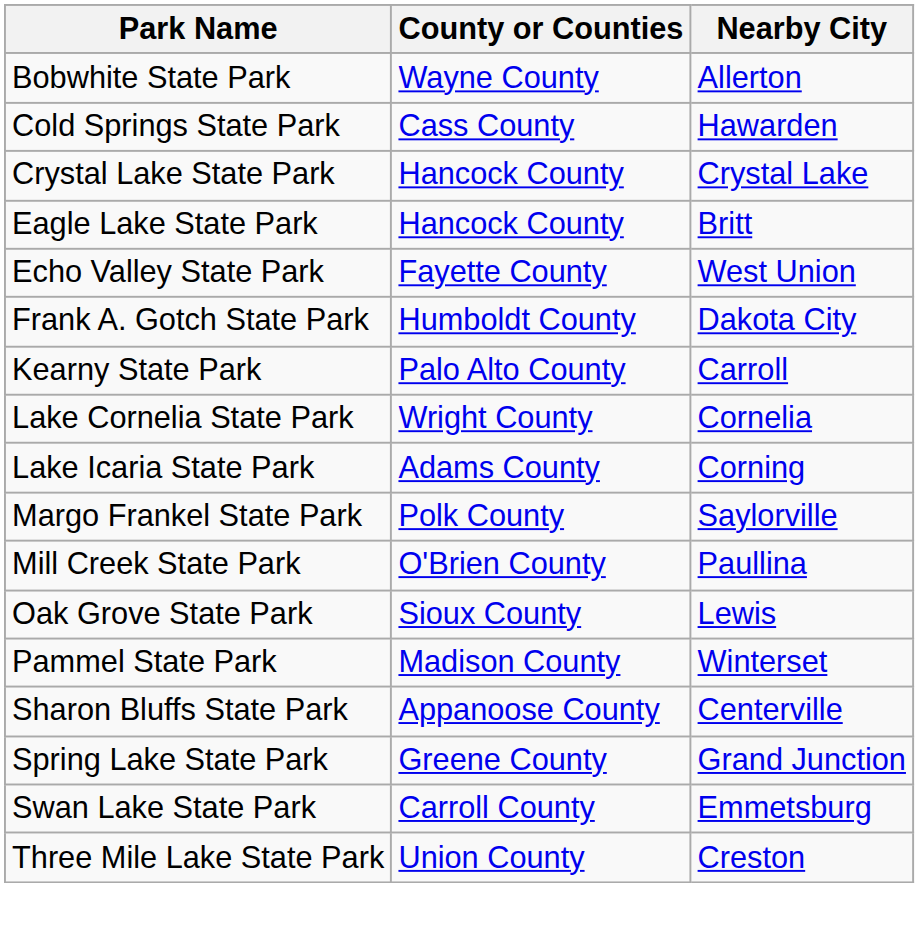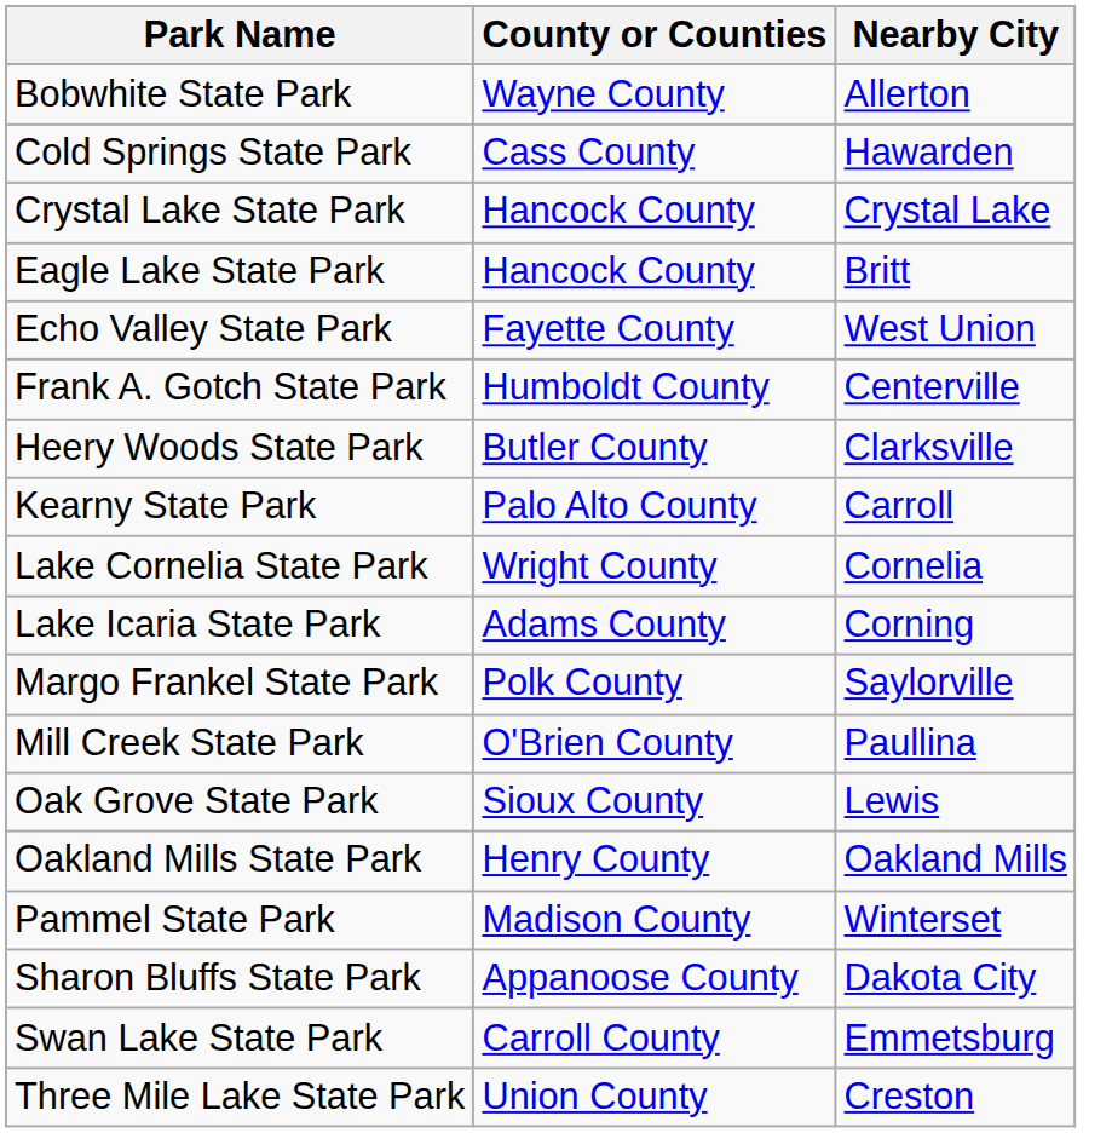 <table class="wikitable sortable">
 <tr>
 <th style="width:*;">Park Name</th>
 <th style="width:*;">County or Counties</th>
 <th style="width:*;">Nearby City</th>
 </tr>
 <tr>
 <td>Bobwhite State Park</td>
 <td><a href='#'>Wayne County</a></td>
 <td><a href='#'>Allerton</a></td>
 </tr>
 <tr>
 <td>Cold Springs State Park</td>
 <td><a href='#'>Cass County</a></td>
 <td><a href='#'>Hawarden</a></td>
 </tr>
 <tr>
 <td>Crystal Lake State Park</td>
 <td><a href='#'>Hancock County</a></td>
 <td><a href='#'>Crystal Lake</a></td>
 </tr>
 <tr>
 <td>Eagle Lake State Park</td>
 <td><a href='#'>Hancock County</a></td>
 <td><a href='#'>Britt</a></td>
 </tr>
 <tr>
 <td>Echo Valley State Park</td>
 <td><a href='#'>Fayette County</a></td>
 <td><a href='#'>West Union</a></td>
 </tr>
 <tr>
 <td>Frank A. Gotch State Park</td>
 <td><a href='#'>Humboldt County</a></td>
-<td><a href='#'>Dakota City</a></td>
+<td><a href='#'>Centerville</a></td>
+</tr>
+<tr>
+<td>Heery Woods State Park</td>
+<td><a href='#'>Butler County</a></td>
+<td><a href='#'>Clarksville</a></td>
 </tr>
 <tr>
 <td>Kearny State Park</td>
 <td><a href='#'>Palo Alto County</a></td>
 <td><a href='#'>Carroll</a></td>
 </tr>
 <tr>
 <td>Lake Cornelia State Park</td>
 <td><a href='#'>Wright County</a></td>
 <td><a href='#'>Cornelia</a></td>
 </tr>
 <tr>
 <td>Lake Icaria State Park</td>
 <td><a href='#'>Adams County</a></td>
 <td><a href='#'>Corning</a></td>
 </tr>
 <tr>
 <td>Margo Frankel State Park</td>
 <td><a href='#'>Polk County</a></td>
 <td><a href='#'>Saylorville</a></td>
 </tr>
 <tr>
 <td>Mill Creek State Park</td>
 <td><a href='#'>O'Brien County</a></td>
 <td><a href='#'>Paullina</a></td>
 </tr>
 <tr>
 <td>Oak Grove State Park</td>
 <td><a href='#'>Sioux County</a></td>
 <td><a href='#'>Lewis</a></td>
 </tr>
 <tr>
+<td>Oakland Mills State Park</td>
+<td><a href='#'>Henry County</a></td>
+<td><a href='#'>Oakland Mills</a></td>
+</tr>
+<tr>
 <td>Pammel State Park</td>
 <td><a href='#'>Madison County</a></td>
 <td><a href='#'>Winterset</a></td>
 </tr>
 <tr>
 <td>Sharon Bluffs State Park</td>
 <td><a href='#'>Appanoose County</a></td>
-<td><a href='#'>Centerville</a></td>
-</tr>
-<tr>
-<td>Spring Lake State Park</td>
-<td><a href='#'>Greene County</a></td>
-<td><a href='#'>Grand Junction</a></td>
+<td><a href='#'>Dakota City</a></td>
 </tr>
 <tr>
 <td>Swan Lake State Park</td>
 <td><a href='#'>Carroll County</a></td>
 <td><a href='#'>Emmetsburg</a></td>
 </tr>
 <tr>
 <td>Three Mile Lake State Park</td>
 <td><a href='#'>Union County</a></td>
 <td><a href='#'>Creston</a></td>
 </tr>
 </table>
